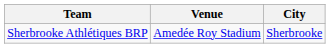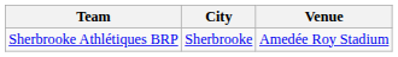 <table class="wikitable" border="1">
 <tr>
 <th>Team</th>
+<th>City</th>
 <th>Venue</th>
-<th>City</th>
 </tr>
 <tr>
 <td><a href='#'>Sherbrooke Athlétiques BRP</a></td>
+<td><a href='#'>Sherbrooke</a></td>
 <td><a href='#'>Amedée Roy Stadium</a></td>
-<td><a href='#'>Sherbrooke</a></td>
 </tr>
 </table>
